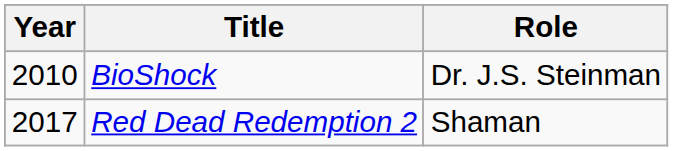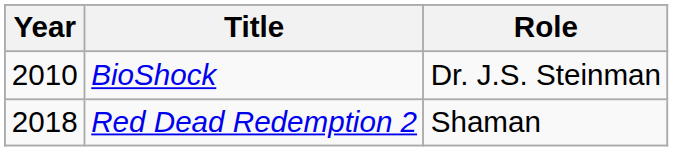 <table class="wikitable sortable">
 <tr>
 <th>Year</th>
 <th>Title</th>
 <th>Role</th>
 </tr>
 <tr>
 <td>2010</td>
 <td><em><a href='#'>BioShock</a></em></td>
 <td>Dr. J.S. Steinman</td>
 </tr>
 <tr>
-<td>2017</td>
+<td>2018</td>
 <td><em><a href='#'>Red Dead Redemption 2</a></em></td>
 <td>Shaman</td>
 </tr>
 </table>
